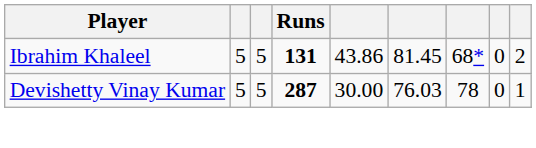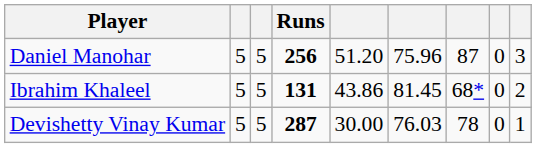 <table class="wikitable sortable" style="text-align: center;">
 <tr>
 <th class="unsortable">Player</th>
 <th></th>
 <th></th>
 <th>Runs</th>
 <th></th>
 <th></th>
 <th></th>
 <th></th>
 <th></th>
+</tr>
+<tr>
+<td style="text-align:left"><a href='#'>Daniel Manohar</a></td>
+<td style="text-align:left">5</td>
+<td>5</td>
+<td><strong>256</strong></td>
+<td>51.20</td>
+<td>75.96</td>
+<td>87</td>
+<td>0</td>
+<td>3</td>
 </tr>
 <tr>
 <td style="text-align:left"><a href='#'>Ibrahim Khaleel</a></td>
 <td style="text-align:left">5</td>
 <td>5</td>
 <td><strong>131</strong></td>
 <td>43.86</td>
 <td>81.45</td>
 <td>68<a href='#'>*</a></td>
 <td>0</td>
 <td>2</td>
 </tr>
 <tr>
 <td style="text-align:left"><a href='#'>Devishetty Vinay Kumar</a></td>
 <td style="text-align:left">5</td>
 <td>5</td>
 <td><strong>287</strong></td>
 <td>30.00</td>
 <td>76.03</td>
 <td>78</td>
 <td>0</td>
 <td>1</td>
 </tr>
 </table>
